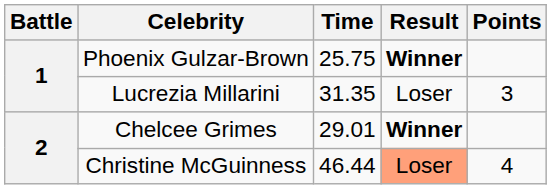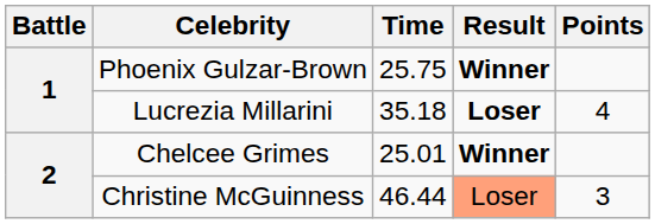 <table class="wikitable plainrowheaders" style="text-align:center;">
 <tr>
 <th>Battle</th>
 <th>Celebrity</th>
 <th>Time</th>
 <th>Result</th>
 <th>Points</th>
 </tr>
 <tr>
 <th rowspan=2>1</th>
 <td>Phoenix Gulzar-Brown</td>
 <td>25.75</td>
 <td><strong>Winner</strong></td>
 <td></td>
 </tr>
 <tr>
 <td>Lucrezia Millarini</td>
-<td>31.35</td>
-<td>Loser</td>
-<td>3</td>
+<td>35.18</td>
+<td><strong>Loser</strong></td>
+<td>4</td>
 </tr>
 <tr>
 <th rowspan=2>2</th>
 <td>Chelcee Grimes</td>
-<td>29.01</td>
+<td>25.01</td>
 <td><strong>Winner</strong></td>
 <td></td>
 </tr>
 <tr>
 <td>Christine McGuinness</td>
 <td>46.44</td>
 <td style="background: lightsalmon;">Loser</td>
-<td>4</td>
+<td>3</td>
 </tr>
 </table>
